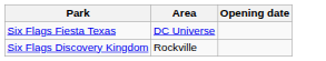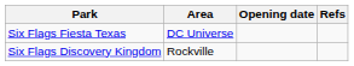 <table class="wikitable sortable">
 <tr>
 <th>Park</th>
 <th>Area</th>
 <th>Opening date</th>
+<th class="unsortable">Refs</th>
 </tr>
 <tr>
 <td><a href='#'>Six Flags Fiesta Texas</a></td>
 <td><a href='#'>DC Universe</a></td>
+<td></td>
 <td></td>
 </tr>
 <tr>
 <td><a href='#'>Six Flags Discovery Kingdom</a></td>
 <td>Rockville</td>
 <td></td>
+<td></td>
 </tr>
 </table>
